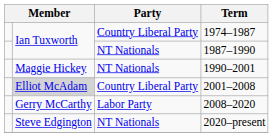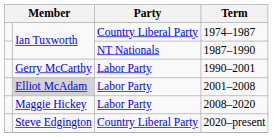 <table class="wikitable">
 <tr>
 <th colspan="2">Member</th>
 <th>Party</th>
 <th>Term</th>
 </tr>
 <tr>
 <td> </td>
 <td rowspan="2"><a href='#'>Ian Tuxworth</a></td>
 <td><a href='#'>Country Liberal Party</a></td>
 <td>1974–1987</td>
 </tr>
 <tr>
 <td> </td>
 <td><a href='#'>NT Nationals</a></td>
 <td>1987–1990</td>
 </tr>
 <tr>
 <td> </td>
-<td><a href='#'>Maggie Hickey</a></td>
-<td><a href='#'>NT Nationals</a></td>
+<td><a href='#'>Gerry McCarthy</a></td>
+<td><a href='#'>Labor Party</a></td>
 <td>1990–2001</td>
 </tr>
 <tr>
 <td> </td>
 <td style="background: lightgrey;"><a href='#'>Elliot McAdam</a></td>
-<td><a href='#'>Country Liberal Party</a></td>
+<td><a href='#'>Labor Party</a></td>
 <td>2001–2008</td>
 </tr>
 <tr>
 <td> </td>
-<td><a href='#'>Gerry McCarthy</a></td>
+<td><a href='#'>Maggie Hickey</a></td>
 <td><a href='#'>Labor Party</a></td>
 <td>2008–2020</td>
 </tr>
 <tr>
 <td> </td>
 <td><a href='#'>Steve Edgington</a></td>
-<td><a href='#'>NT Nationals</a></td>
+<td><a href='#'>Country Liberal Party</a></td>
 <td>2020–present</td>
 </tr>
 <tr>
 </tr>
 </table>
